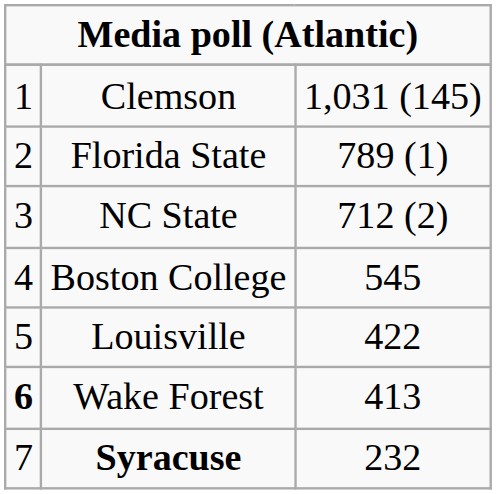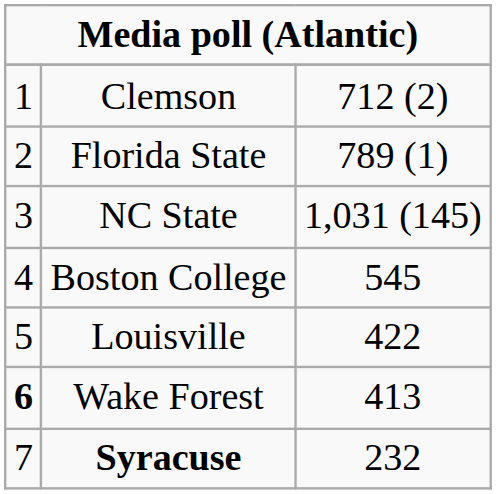 <table class="wikitable">
 <tr align="center">
 <td align="center" Colspan="3"><strong>Media poll (Atlantic)</strong></td>
 </tr>
 <tr align="center">
 </tr>
 <tr align="center">
 <td>1</td>
 <td>Clemson</td>
-<td>1,031 (145)</td>
+<td>712 (2)</td>
 </tr>
 <tr align="center">
 <td>2</td>
 <td>Florida State</td>
 <td>789 (1)</td>
 </tr>
 <tr align="center">
 <td>3</td>
 <td>NC State</td>
-<td>712 (2)</td>
+<td>1,031 (145)</td>
 </tr>
 <tr align="center">
 <td>4</td>
 <td>Boston College</td>
 <td>545</td>
 </tr>
 <tr align="center">
 <td>5</td>
 <td>Louisville</td>
 <td>422</td>
 </tr>
 <tr align="center">
 <td><strong>6</strong></td>
 <td>Wake Forest</td>
 <td>413</td>
 </tr>
 <tr align="center">
 <td>7</td>
 <td><strong>Syracuse</strong></td>
 <td>232</td>
 </tr>
 </table>
